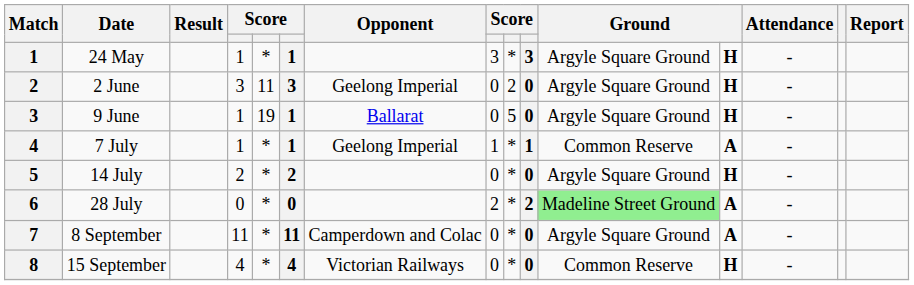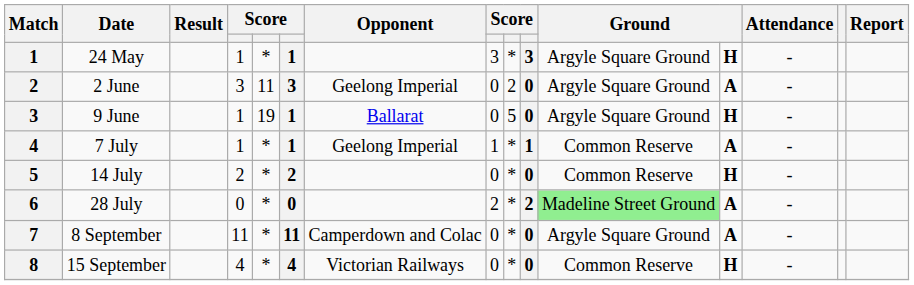 <table class="wikitable plainrowheaders" style="font-size:95%; text-align:center;">
 <tr>
 <th scope="col" rowspan="2">Match</th>
 <th scope="col" rowspan="2">Date</th>
 <th scope="col" rowspan="2">Result</th>
 <th scope="col" colspan="3">Score</th>
 <th scope="col" rowspan="2">Opponent</th>
 <th scope="col" colspan="3">Score</th>
 <th scope="col" rowspan="2" colspan="2">Ground</th>
 <th scope="col" rowspan="2">Attendance</th>
 <th scope="col" rowspan="2"></th>
 <th scope="col" rowspan="2">Report</th>
 </tr>
 <tr>
 <th scope="col"></th>
 <th scope="col"></th>
 <th scope="col"></th>
 <th scope="col"></th>
 <th scope="col"></th>
 <th scope="col"></th>
 </tr>
 <tr>
 <th scope="row" style="text-align:center;">1</th>
 <td>24 May</td>
 <td></td>
 <td>1</td>
 <td>*</td>
 <th>1</th>
 <td></td>
 <td>3</td>
 <td>*</td>
 <th>3</th>
 <td>Argyle Square Ground</td>
 <td><strong>H</strong></td>
 <td>-</td>
 <td></td>
 <td></td>
 </tr>
 <tr>
 <th scope="row" style="text-align:center;">2</th>
 <td>2 June</td>
 <td></td>
 <td>3</td>
 <td>11</td>
 <th>3</th>
 <td>Geelong Imperial</td>
 <td>0</td>
 <td>2</td>
 <th>0</th>
 <td>Argyle Square Ground</td>
-<td><strong>H</strong></td>
+<td><strong>A</strong></td>
 <td>-</td>
 <td></td>
 <td></td>
 </tr>
 <tr>
 <th scope="row" style="text-align:center;">3</th>
 <td>9 June</td>
 <td></td>
 <td>1</td>
 <td>19</td>
 <th>1</th>
 <td><a href='#'>Ballarat</a></td>
 <td>0</td>
 <td>5</td>
 <th>0</th>
 <td>Argyle Square Ground</td>
 <td><strong>H</strong></td>
 <td>-</td>
 <td></td>
 <td></td>
 </tr>
 <tr>
 <th scope="row" style="text-align:center;">4</th>
 <td>7 July</td>
 <td></td>
 <td>1</td>
 <td>*</td>
 <th>1</th>
 <td>Geelong Imperial</td>
 <td>1</td>
 <td>*</td>
 <th>1</th>
 <td>Common Reserve</td>
 <td><strong>A</strong></td>
 <td>-</td>
 <td></td>
 <td></td>
 </tr>
 <tr>
 <th scope="row" style="text-align:center;">5</th>
 <td>14 July</td>
 <td></td>
 <td>2</td>
 <td>*</td>
 <th>2</th>
 <td></td>
 <td>0</td>
 <td>*</td>
 <th>0</th>
-<td>Argyle Square Ground</td>
+<td>Common Reserve</td>
 <td><strong>H</strong></td>
 <td>-</td>
 <td></td>
 <td></td>
 </tr>
 <tr>
 <th scope="row" style="text-align:center;">6</th>
 <td>28 July</td>
 <td></td>
 <td>0</td>
 <td>*</td>
 <th>0</th>
 <td></td>
 <td>2</td>
 <td>*</td>
 <th>2</th>
 <td style="background: lightgreen;">Madeline Street Ground</td>
 <td><strong>A</strong></td>
 <td>-</td>
 <td></td>
 <td></td>
 </tr>
 <tr>
 <th scope="row" style="text-align:center;">7</th>
 <td>8 September</td>
 <td></td>
 <td>11</td>
 <td>*</td>
 <th>11</th>
 <td>Camperdown and Colac</td>
 <td>0</td>
 <td>*</td>
 <th>0</th>
 <td>Argyle Square Ground</td>
 <td><strong>A</strong></td>
 <td>-</td>
 <td></td>
 <td></td>
 </tr>
 <tr>
 <th scope="row" style="text-align:center;">8</th>
 <td>15 September</td>
 <td></td>
 <td>4</td>
 <td>*</td>
 <th>4</th>
 <td>Victorian Railways</td>
 <td>0</td>
 <td>*</td>
 <th>0</th>
 <td>Common Reserve</td>
 <td><strong>H</strong></td>
 <td>-</td>
 <td></td>
 <td></td>
 </tr>
 <tr>
 </tr>
 </table>
